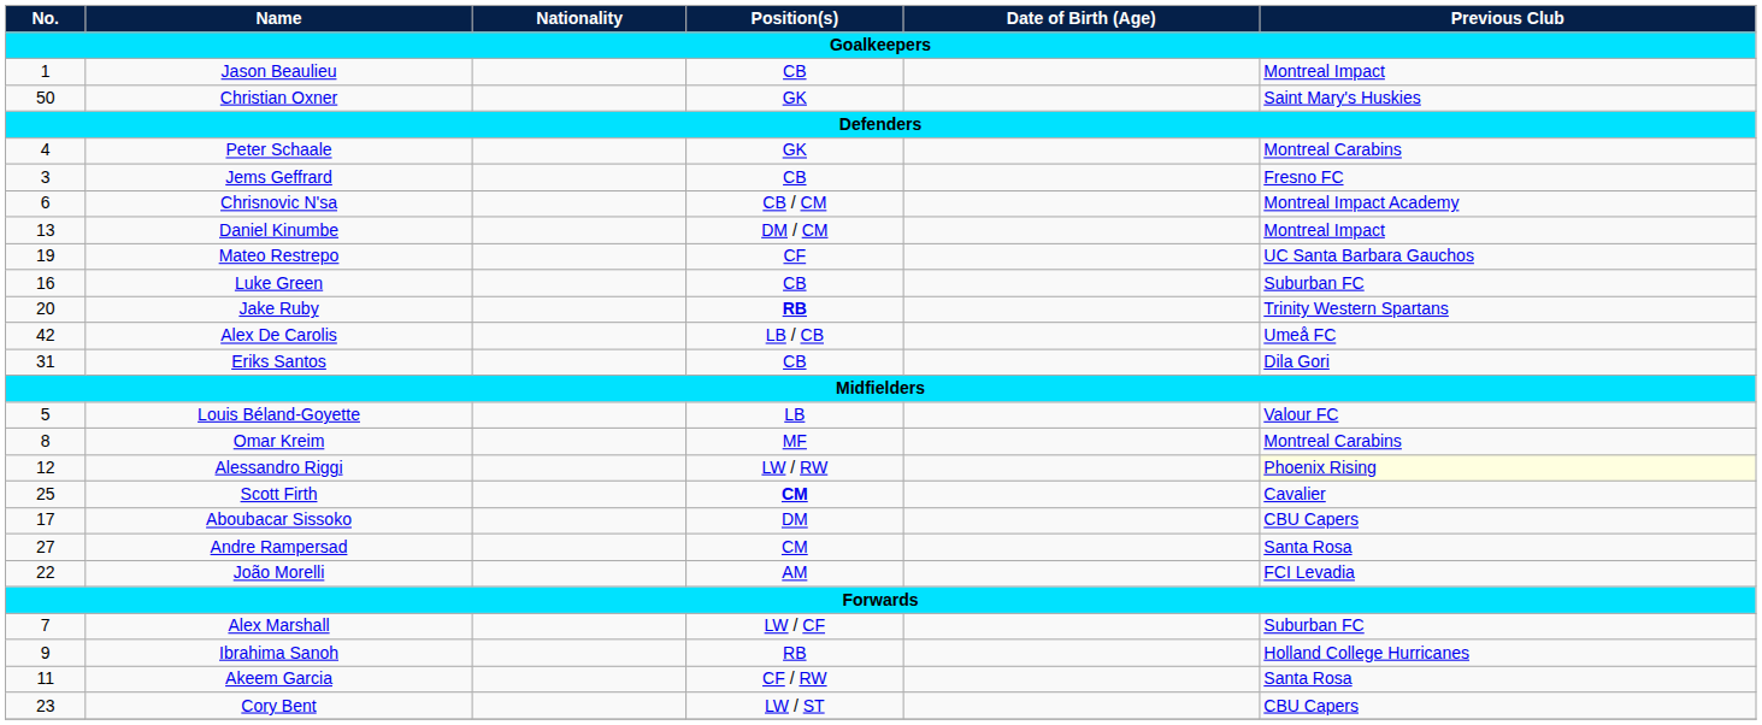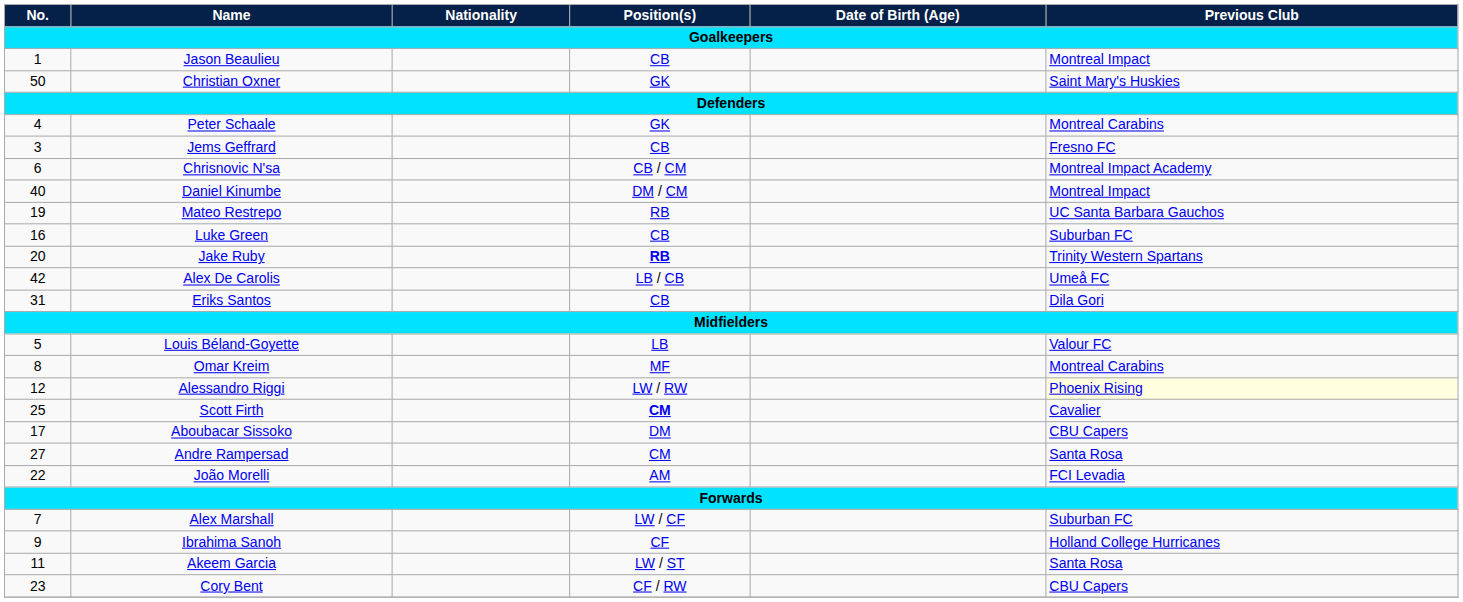 <table class="wikitable" style="text-align:center; font-size:86%; width:90%;">
 <tr>
 <th style="background:#052049; color:white; text-align:center;">No.</th>
 <th style="background:#052049; color:white; text-align:center;">Name</th>
 <th style="background:#052049; color:white; text-align:center;">Nationality</th>
 <th style="background:#052049; color:white; text-align:center;">Position(s)</th>
 <th style="background:#052049; color:white; text-align:center;">Date of Birth (Age)</th>
 <th style="background:#052049; color:white; text-align:center;">Previous Club</th>
 </tr>
 <tr>
 <th colspan="7" style="background:#00e2ff; color:black; text-align:center;">Goalkeepers</th>
 </tr>
 <tr>
 <td>1</td>
 <td><a href='#'>Jason Beaulieu</a></td>
 <td></td>
 <td><a href='#'>CB</a></td>
 <td></td>
 <td align="left"> <a href='#'>Montreal Impact</a></td>
 </tr>
 <tr>
 <td>50</td>
 <td><a href='#'>Christian Oxner</a></td>
 <td></td>
 <td><a href='#'>GK</a></td>
 <td></td>
 <td align="left"> <a href='#'>Saint Mary's Huskies</a></td>
 </tr>
 <tr>
 <th colspan="7" style="background:#00e2ff; color:black; text-align:center;">Defenders</th>
 </tr>
 <tr>
 <td>4</td>
 <td><a href='#'>Peter Schaale</a></td>
 <td></td>
 <td><a href='#'>GK</a></td>
 <td></td>
 <td align="left"> <a href='#'>Montreal Carabins</a></td>
 </tr>
 <tr>
 <td>3</td>
 <td><a href='#'>Jems Geffrard</a></td>
 <td></td>
 <td><a href='#'>CB</a></td>
 <td></td>
 <td align="left"> <a href='#'>Fresno FC</a></td>
 </tr>
 <tr>
 <td>6</td>
 <td><a href='#'>Chrisnovic N'sa</a></td>
 <td></td>
 <td><a href='#'>CB</a> / <a href='#'>CM</a></td>
 <td></td>
 <td align="left"> <a href='#'>Montreal Impact Academy</a></td>
 </tr>
 <tr>
-<td>13</td>
+<td>40</td>
 <td><a href='#'>Daniel Kinumbe</a></td>
 <td></td>
 <td><a href='#'>DM</a> / <a href='#'>CM</a></td>
 <td></td>
 <td align="left"> <a href='#'>Montreal Impact</a></td>
 </tr>
 <tr>
 <td>19</td>
 <td><a href='#'>Mateo Restrepo</a></td>
 <td></td>
-<td><a href='#'>CF</a></td>
+<td><a href='#'>RB</a></td>
 <td></td>
 <td align="left"> <a href='#'>UC Santa Barbara Gauchos</a></td>
 </tr>
 <tr>
 <td>16</td>
 <td><a href='#'>Luke Green</a></td>
 <td></td>
 <td><a href='#'>CB</a></td>
 <td></td>
 <td align="left"> <a href='#'>Suburban FC</a></td>
 </tr>
 <tr>
 <td>20</td>
 <td><a href='#'>Jake Ruby</a></td>
 <td></td>
 <td><strong><a href='#'>RB</a></strong></td>
 <td></td>
 <td align="left"> <a href='#'>Trinity Western Spartans</a></td>
 </tr>
 <tr>
 <td>42</td>
 <td><a href='#'>Alex De Carolis</a></td>
 <td></td>
 <td><a href='#'>LB</a> / <a href='#'>CB</a></td>
 <td></td>
 <td align="left"> <a href='#'>Umeå FC</a></td>
 </tr>
 <tr>
 <td>31</td>
 <td><a href='#'>Eriks Santos</a></td>
 <td></td>
 <td><a href='#'>CB</a></td>
 <td></td>
 <td align="left"> <a href='#'>Dila Gori</a></td>
 </tr>
 <tr>
 <th colspan="7" style="background:#00e2ff; color:black; text-align:center;">Midfielders</th>
 </tr>
 <tr>
 <td>5</td>
 <td><a href='#'>Louis Béland-Goyette</a></td>
 <td></td>
 <td><a href='#'>LB</a></td>
 <td></td>
 <td align="left"> <a href='#'>Valour FC</a></td>
 </tr>
 <tr>
 <td>8</td>
 <td><a href='#'>Omar Kreim</a></td>
 <td></td>
 <td><a href='#'>MF</a></td>
 <td></td>
 <td align="left"> <a href='#'>Montreal Carabins</a></td>
 </tr>
 <tr>
 <td>12</td>
 <td><a href='#'>Alessandro Riggi</a></td>
 <td></td>
 <td><a href='#'>LW</a> / <a href='#'>RW</a></td>
 <td></td>
 <td align="left" style="background: lightyellow;"> <a href='#'>Phoenix Rising</a></td>
 </tr>
 <tr>
 <td>25</td>
 <td><a href='#'>Scott Firth</a></td>
 <td></td>
 <td><strong><a href='#'>CM</a></strong></td>
 <td></td>
 <td align="left"> <a href='#'>Cavalier</a></td>
 </tr>
 <tr>
 <td>17</td>
 <td><a href='#'>Aboubacar Sissoko</a></td>
 <td></td>
 <td><a href='#'>DM</a></td>
 <td></td>
 <td align="left"> <a href='#'>CBU Capers</a></td>
 </tr>
 <tr>
 <td>27</td>
 <td><a href='#'>Andre Rampersad</a></td>
 <td></td>
 <td><a href='#'>CM</a></td>
 <td></td>
 <td align="left"> <a href='#'>Santa Rosa</a></td>
 </tr>
 <tr>
 <td>22</td>
 <td><a href='#'>João Morelli</a></td>
 <td></td>
 <td><a href='#'>AM</a></td>
 <td></td>
 <td align="left"> <a href='#'>FCI Levadia</a></td>
 </tr>
 <tr>
 <th colspan="7" style="background:#00e2ff; color:black; text-align:center;">Forwards</th>
 </tr>
 <tr>
 <td>7</td>
 <td><a href='#'>Alex Marshall</a></td>
 <td></td>
 <td><a href='#'>LW</a> / <a href='#'>CF</a></td>
 <td></td>
 <td align="left"> <a href='#'>Suburban FC</a></td>
 </tr>
 <tr>
 <td>9</td>
 <td><a href='#'>Ibrahima Sanoh</a></td>
 <td></td>
-<td><a href='#'>RB</a></td>
+<td><a href='#'>CF</a></td>
 <td></td>
 <td align="left"> <a href='#'>Holland College Hurricanes</a></td>
 </tr>
 <tr>
 <td>11</td>
 <td><a href='#'>Akeem Garcia</a></td>
 <td></td>
-<td><a href='#'>CF</a> / <a href='#'>RW</a></td>
+<td><a href='#'>LW</a> / <a href='#'>ST</a></td>
 <td></td>
 <td align="left"> <a href='#'>Santa Rosa</a></td>
 </tr>
 <tr>
 <td>23</td>
 <td><a href='#'>Cory Bent</a></td>
 <td></td>
-<td><a href='#'>LW</a> / <a href='#'>ST</a></td>
+<td><a href='#'>CF</a> / <a href='#'>RW</a></td>
 <td></td>
 <td align="left"> <a href='#'>CBU Capers</a></td>
 </tr>
 <tr>
 </tr>
 </table>
